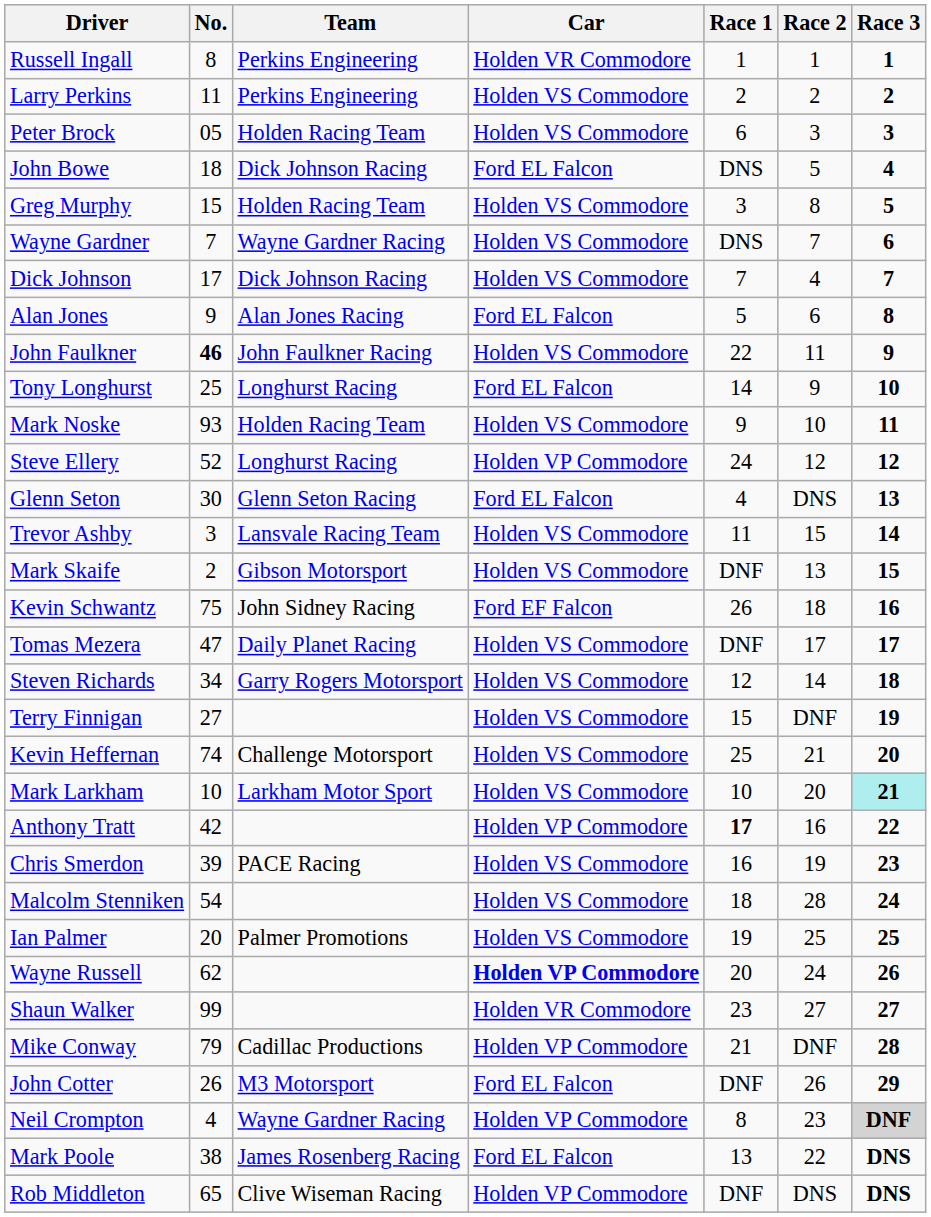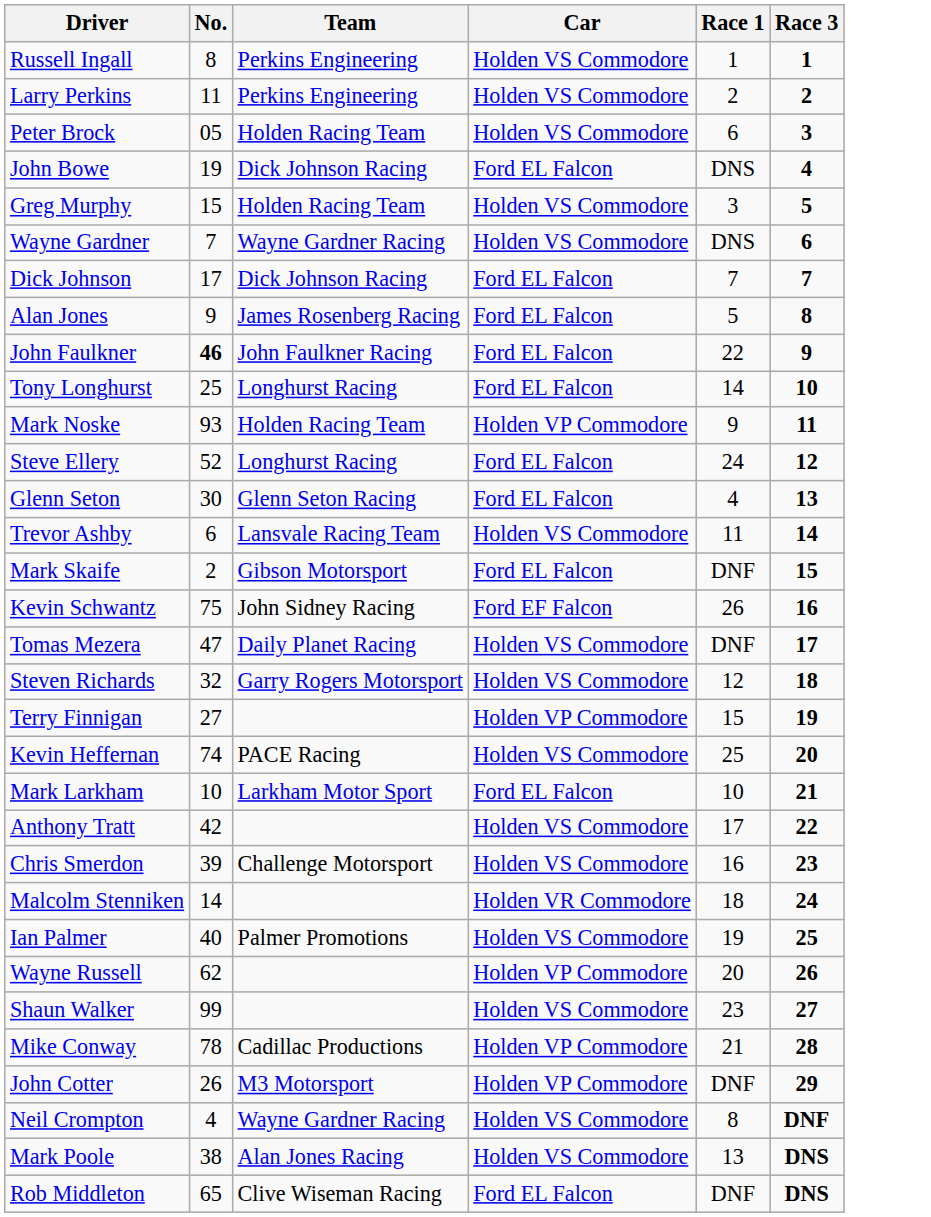 <table class="wikitable" style="font-size: 90%">
 <tr>
 <th>Driver</th>
 <th>No.</th>
 <th>Team</th>
 <th>Car</th>
 <th>Race 1</th>
-<th>Race 2</th>
 <th>Race 3</th>
 </tr>
 <tr>
 <td> <a href='#'>Russell Ingall</a></td>
 <td align="center">8</td>
 <td><a href='#'>Perkins Engineering</a></td>
-<td><a href='#'>Holden VR Commodore</a></td>
-<td align="center">1</td>
+<td><a href='#'>Holden VS Commodore</a></td>
 <td align="center">1</td>
 <td align="center"><strong>1</strong></td>
 </tr>
 <tr>
 <td> <a href='#'>Larry Perkins</a></td>
 <td align="center">11</td>
 <td><a href='#'>Perkins Engineering</a></td>
 <td><a href='#'>Holden VS Commodore</a></td>
 <td align="center">2</td>
-<td align="center">2</td>
 <td align="center"><strong>2</strong></td>
 </tr>
 <tr>
 <td> <a href='#'>Peter Brock</a></td>
 <td align="center">05</td>
 <td><a href='#'>Holden Racing Team</a></td>
 <td><a href='#'>Holden VS Commodore</a></td>
 <td align="center">6</td>
-<td align="center">3</td>
 <td align="center"><strong>3</strong></td>
 </tr>
 <tr>
 <td> <a href='#'>John Bowe</a></td>
-<td align="center">18</td>
+<td align="center">19</td>
 <td><a href='#'>Dick Johnson Racing</a></td>
 <td><a href='#'>Ford EL Falcon</a></td>
 <td align="center">DNS</td>
-<td align="center">5</td>
 <td align="center"><strong>4</strong></td>
 </tr>
 <tr>
 <td> <a href='#'>Greg Murphy</a></td>
 <td align="center">15</td>
 <td><a href='#'>Holden Racing Team</a></td>
 <td><a href='#'>Holden VS Commodore</a></td>
 <td align="center">3</td>
-<td align="center">8</td>
 <td align="center"><strong>5</strong></td>
 </tr>
 <tr>
 <td> <a href='#'>Wayne Gardner</a></td>
 <td align="center">7</td>
 <td><a href='#'>Wayne Gardner Racing</a></td>
 <td><a href='#'>Holden VS Commodore</a></td>
 <td align="center">DNS</td>
-<td align="center">7</td>
 <td align="center"><strong>6</strong></td>
 </tr>
 <tr>
 <td> <a href='#'>Dick Johnson</a></td>
 <td align="center">17</td>
 <td><a href='#'>Dick Johnson Racing</a></td>
-<td><a href='#'>Holden VS Commodore</a></td>
+<td><a href='#'>Ford EL Falcon</a></td>
 <td align="center">7</td>
-<td align="center">4</td>
 <td align="center"><strong>7</strong></td>
 </tr>
 <tr>
 <td> <a href='#'>Alan Jones</a></td>
 <td align="center">9</td>
-<td><a href='#'>Alan Jones Racing</a></td>
+<td><a href='#'>James Rosenberg Racing</a></td>
 <td><a href='#'>Ford EL Falcon</a></td>
 <td align="center">5</td>
-<td align="center">6</td>
 <td align="center"><strong>8</strong></td>
 </tr>
 <tr>
 <td> <a href='#'>John Faulkner</a></td>
 <td align="center"><strong>46</strong></td>
 <td><a href='#'>John Faulkner Racing</a></td>
-<td><a href='#'>Holden VS Commodore</a></td>
+<td><a href='#'>Ford EL Falcon</a></td>
 <td align="center">22</td>
-<td align="center">11</td>
 <td align="center"><strong>9</strong></td>
 </tr>
 <tr>
 <td> <a href='#'>Tony Longhurst</a></td>
 <td align="center">25</td>
 <td><a href='#'>Longhurst Racing</a></td>
 <td><a href='#'>Ford EL Falcon</a></td>
 <td align="center">14</td>
-<td align="center">9</td>
 <td align="center"><strong>10</strong></td>
 </tr>
 <tr>
 <td> <a href='#'>Mark Noske</a></td>
 <td align="center">93</td>
 <td><a href='#'>Holden Racing Team</a></td>
-<td><a href='#'>Holden VS Commodore</a></td>
+<td><a href='#'>Holden VP Commodore</a></td>
 <td align="center">9</td>
-<td align="center">10</td>
 <td align="center"><strong>11</strong></td>
 </tr>
 <tr>
 <td> <a href='#'>Steve Ellery</a></td>
 <td align="center">52</td>
 <td><a href='#'>Longhurst Racing</a></td>
-<td><a href='#'>Holden VP Commodore</a></td>
+<td><a href='#'>Ford EL Falcon</a></td>
 <td align="center">24</td>
-<td align="center">12</td>
 <td align="center"><strong>12</strong></td>
 </tr>
 <tr>
 <td> <a href='#'>Glenn Seton</a></td>
 <td align="center">30</td>
 <td><a href='#'>Glenn Seton Racing</a></td>
 <td><a href='#'>Ford EL Falcon</a></td>
 <td align="center">4</td>
-<td align="center">DNS</td>
 <td align="center"><strong>13</strong></td>
 </tr>
 <tr>
 <td> <a href='#'>Trevor Ashby</a></td>
-<td align="center">3</td>
+<td align="center">6</td>
 <td><a href='#'>Lansvale Racing Team</a></td>
 <td><a href='#'>Holden VS Commodore</a></td>
 <td align="center">11</td>
-<td align="center">15</td>
 <td align="center"><strong>14</strong></td>
 </tr>
 <tr>
 <td> <a href='#'>Mark Skaife</a></td>
 <td align="center">2</td>
 <td><a href='#'>Gibson Motorsport</a></td>
-<td><a href='#'>Holden VS Commodore</a></td>
+<td><a href='#'>Ford EL Falcon</a></td>
 <td align="center">DNF</td>
-<td align="center">13</td>
 <td align="center"><strong>15</strong></td>
 </tr>
 <tr>
 <td> <a href='#'>Kevin Schwantz</a></td>
 <td align="center">75</td>
 <td>John Sidney Racing</td>
 <td><a href='#'>Ford EF Falcon</a></td>
 <td align="center">26</td>
-<td align="center">18</td>
 <td align="center"><strong>16</strong></td>
 </tr>
 <tr>
 <td> <a href='#'>Tomas Mezera</a></td>
 <td align="center">47</td>
 <td><a href='#'>Daily Planet Racing</a></td>
 <td><a href='#'>Holden VS Commodore</a></td>
 <td align="center">DNF</td>
-<td align="center">17</td>
 <td align="center"><strong>17</strong></td>
 </tr>
 <tr>
 <td> <a href='#'>Steven Richards</a></td>
-<td align="center">34</td>
+<td align="center">32</td>
 <td><a href='#'>Garry Rogers Motorsport</a></td>
 <td><a href='#'>Holden VS Commodore</a></td>
 <td align="center">12</td>
-<td align="center">14</td>
 <td align="center"><strong>18</strong></td>
 </tr>
 <tr>
 <td> <a href='#'>Terry Finnigan</a></td>
 <td align="center">27</td>
 <td></td>
-<td><a href='#'>Holden VS Commodore</a></td>
+<td><a href='#'>Holden VP Commodore</a></td>
 <td align="center">15</td>
-<td align="center">DNF</td>
 <td align="center"><strong>19</strong></td>
 </tr>
 <tr>
 <td> <a href='#'>Kevin Heffernan</a></td>
 <td align="center">74</td>
-<td>Challenge Motorsport</td>
+<td>PACE Racing</td>
 <td><a href='#'>Holden VS Commodore</a></td>
 <td align="center">25</td>
-<td align="center">21</td>
 <td align="center"><strong>20</strong></td>
 </tr>
 <tr>
 <td> <a href='#'>Mark Larkham</a></td>
 <td align="center">10</td>
 <td><a href='#'>Larkham Motor Sport</a></td>
-<td><a href='#'>Holden VS Commodore</a></td>
+<td><a href='#'>Ford EL Falcon</a></td>
 <td align="center">10</td>
-<td align="center">20</td>
-<td align="center" style="background: paleturquoise;"><strong>21</strong></td>
+<td align="center"><strong>21</strong></td>
 </tr>
 <tr>
 <td> <a href='#'>Anthony Tratt</a></td>
 <td align="center">42</td>
 <td></td>
-<td><a href='#'>Holden VP Commodore</a></td>
-<td align="center"><strong>17</strong></td>
-<td align="center">16</td>
+<td><a href='#'>Holden VS Commodore</a></td>
+<td align="center">17</td>
 <td align="center"><strong>22</strong></td>
 </tr>
 <tr>
 <td> <a href='#'>Chris Smerdon</a></td>
 <td align="center">39</td>
-<td>PACE Racing</td>
+<td>Challenge Motorsport</td>
 <td><a href='#'>Holden VS Commodore</a></td>
 <td align="center">16</td>
-<td align="center">19</td>
 <td align="center"><strong>23</strong></td>
 </tr>
 <tr>
 <td> <a href='#'>Malcolm Stenniken</a></td>
-<td align="center">54</td>
+<td align="center">14</td>
 <td></td>
-<td><a href='#'>Holden VS Commodore</a></td>
+<td><a href='#'>Holden VR Commodore</a></td>
 <td align="center">18</td>
-<td align="center">28</td>
 <td align="center"><strong>24</strong></td>
 </tr>
 <tr>
 <td> <a href='#'>Ian Palmer</a></td>
-<td align="center">20</td>
+<td align="center">40</td>
 <td>Palmer Promotions</td>
 <td><a href='#'>Holden VS Commodore</a></td>
 <td align="center">19</td>
-<td align="center">25</td>
 <td align="center"><strong>25</strong></td>
 </tr>
 <tr>
 <td> <a href='#'>Wayne Russell</a></td>
 <td align="center">62</td>
 <td></td>
-<td><strong><a href='#'>Holden VP Commodore</a></strong></td>
+<td><a href='#'>Holden VP Commodore</a></td>
 <td align="center">20</td>
-<td align="center">24</td>
 <td align="center"><strong>26</strong></td>
 </tr>
 <tr>
 <td> <a href='#'>Shaun Walker</a></td>
 <td align="center">99</td>
 <td></td>
-<td><a href='#'>Holden VR Commodore</a></td>
+<td><a href='#'>Holden VS Commodore</a></td>
 <td align="center">23</td>
-<td align="center">27</td>
 <td align="center"><strong>27</strong></td>
 </tr>
 <tr>
 <td> <a href='#'>Mike Conway</a></td>
-<td align="center">79</td>
+<td align="center">78</td>
 <td>Cadillac Productions</td>
 <td><a href='#'>Holden VP Commodore</a></td>
 <td align="center">21</td>
-<td align="center">DNF</td>
 <td align="center"><strong>28</strong></td>
 </tr>
 <tr>
 <td> <a href='#'>John Cotter</a></td>
 <td align="center">26</td>
 <td><a href='#'>M3 Motorsport</a></td>
-<td><a href='#'>Ford EL Falcon</a></td>
+<td><a href='#'>Holden VP Commodore</a></td>
 <td align="center">DNF</td>
-<td align="center">26</td>
 <td align="center"><strong>29</strong></td>
 </tr>
 <tr>
 <td> <a href='#'>Neil Crompton</a></td>
 <td align="center">4</td>
 <td><a href='#'>Wayne Gardner Racing</a></td>
-<td><a href='#'>Holden VP Commodore</a></td>
+<td><a href='#'>Holden VS Commodore</a></td>
 <td align="center">8</td>
-<td align="center">23</td>
-<td align="center" style="background: lightgrey;"><strong>DNF</strong></td>
+<td align="center"><strong>DNF</strong></td>
 </tr>
 <tr>
 <td> <a href='#'>Mark Poole</a></td>
 <td align="center">38</td>
-<td><a href='#'>James Rosenberg Racing</a></td>
-<td><a href='#'>Ford EL Falcon</a></td>
+<td><a href='#'>Alan Jones Racing</a></td>
+<td><a href='#'>Holden VS Commodore</a></td>
 <td align="center">13</td>
-<td align="center">22</td>
 <td align="center"><strong>DNS</strong></td>
 </tr>
 <tr>
 <td> <a href='#'>Rob Middleton</a></td>
 <td align="center">65</td>
 <td>Clive Wiseman Racing</td>
-<td><a href='#'>Holden VP Commodore</a></td>
+<td><a href='#'>Ford EL Falcon</a></td>
 <td align="center">DNF</td>
-<td align="center">DNS</td>
 <td align="center"><strong>DNS</strong></td>
 </tr>
 </table>
